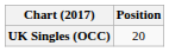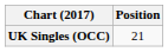 <table class="wikitable plainrowheaders" style="text-align:center">
 <tr>
 <th>Chart (2017)</th>
 <th>Position</th>
 </tr>
 <tr>
 <th scope="row">UK Singles (OCC)</th>
-<td>20</td>
+<td>21</td>
 </tr>
 </table>
